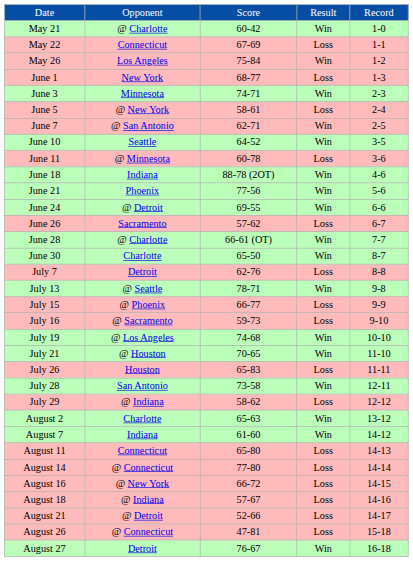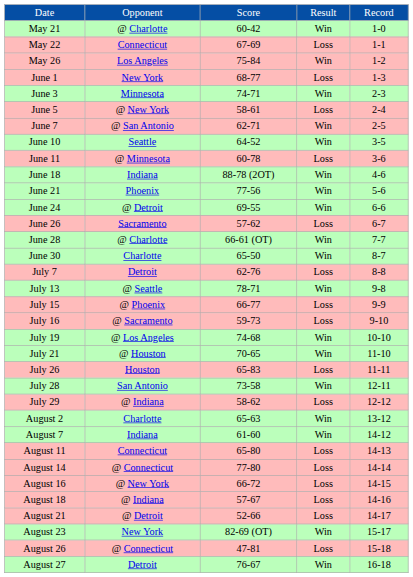 <table class="wikitable" width="50%">
 <tr align="center" style="background:#054ea4; color:white;">
 <td>Date</td>
 <td>Opponent</td>
 <td>Score</td>
 <td>Result</td>
 <td>Record</td>
 </tr>
 <tr align="center" bgcolor="bbffbb">
 <td>May 21</td>
 <td>@ <a href='#'>Charlotte</a></td>
 <td>60-42</td>
 <td>Win</td>
 <td>1-0</td>
 </tr>
 <tr align="center" bgcolor="ffbbbb">
 <td>May 22</td>
 <td><a href='#'>Connecticut</a></td>
 <td>67-69</td>
 <td>Loss</td>
 <td>1-1</td>
 </tr>
 <tr align="center" bgcolor="ffbbbb">
 <td>May 26</td>
 <td><a href='#'>Los Angeles</a></td>
 <td>75-84</td>
 <td>Win</td>
 <td>1-2</td>
 </tr>
 <tr align="center" bgcolor="ffbbbb">
 <td>June 1</td>
 <td><a href='#'>New York</a></td>
 <td>68-77</td>
 <td>Loss</td>
 <td>1-3</td>
 </tr>
 <tr align="center" bgcolor="bbffbb">
 <td>June 3</td>
 <td><a href='#'>Minnesota</a></td>
 <td>74-71</td>
 <td>Win</td>
 <td>2-3</td>
 </tr>
 <tr align="center" bgcolor="ffbbbb">
 <td>June 5</td>
 <td>@ <a href='#'>New York</a></td>
 <td>58-61</td>
 <td>Loss</td>
 <td>2-4</td>
 </tr>
 <tr align="center" bgcolor="ffbbbb">
 <td>June 7</td>
 <td>@ <a href='#'>San Antonio</a></td>
 <td>62-71</td>
 <td>Win</td>
 <td>2-5</td>
 </tr>
 <tr align="center" bgcolor="bbffbb">
 <td>June 10</td>
 <td><a href='#'>Seattle</a></td>
 <td>64-52</td>
 <td>Win</td>
 <td>3-5</td>
 </tr>
 <tr align="center" bgcolor="ffbbbb">
 <td>June 11</td>
 <td>@ <a href='#'>Minnesota</a></td>
 <td>60-78</td>
 <td>Loss</td>
 <td>3-6</td>
 </tr>
 <tr align="center" bgcolor="bbffbb">
 <td>June 18</td>
 <td><a href='#'>Indiana</a></td>
 <td>88-78 (2OT)</td>
 <td>Win</td>
 <td>4-6</td>
 </tr>
 <tr align="center" bgcolor="bbffbb">
 <td>June 21</td>
 <td><a href='#'>Phoenix</a></td>
 <td>77-56</td>
 <td>Win</td>
 <td>5-6</td>
 </tr>
 <tr align="center" bgcolor="bbffbb">
 <td>June 24</td>
 <td>@ <a href='#'>Detroit</a></td>
 <td>69-55</td>
 <td>Win</td>
 <td>6-6</td>
 </tr>
 <tr align="center" bgcolor="ffbbbb">
 <td>June 26</td>
 <td><a href='#'>Sacramento</a></td>
 <td>57-62</td>
 <td>Loss</td>
 <td>6-7</td>
 </tr>
 <tr align="center" bgcolor="bbffbb">
 <td>June 28</td>
 <td>@ <a href='#'>Charlotte</a></td>
 <td>66-61 (OT)</td>
 <td>Win</td>
 <td>7-7</td>
 </tr>
 <tr align="center" bgcolor="bbffbb">
 <td>June 30</td>
 <td><a href='#'>Charlotte</a></td>
 <td>65-50</td>
 <td>Win</td>
 <td>8-7</td>
 </tr>
 <tr align="center" bgcolor="ffbbbb">
 <td>July 7</td>
 <td><a href='#'>Detroit</a></td>
 <td>62-76</td>
 <td>Loss</td>
 <td>8-8</td>
 </tr>
 <tr align="center" bgcolor="bbffbb">
 <td>July 13</td>
 <td>@ <a href='#'>Seattle</a></td>
 <td>78-71</td>
 <td>Win</td>
 <td>9-8</td>
 </tr>
 <tr align="center" bgcolor="ffbbbb">
 <td>July 15</td>
 <td>@ <a href='#'>Phoenix</a></td>
 <td>66-77</td>
 <td>Loss</td>
 <td>9-9</td>
 </tr>
 <tr align="center" bgcolor="ffbbbb">
 <td>July 16</td>
 <td>@ <a href='#'>Sacramento</a></td>
 <td>59-73</td>
 <td>Loss</td>
 <td>9-10</td>
 </tr>
 <tr align="center" bgcolor="bbffbb">
 <td>July 19</td>
 <td>@ <a href='#'>Los Angeles</a></td>
 <td>74-68</td>
 <td>Win</td>
 <td>10-10</td>
 </tr>
 <tr align="center" bgcolor="bbffbb">
 <td>July 21</td>
 <td>@ <a href='#'>Houston</a></td>
 <td>70-65</td>
 <td>Win</td>
 <td>11-10</td>
 </tr>
 <tr align="center" bgcolor="ffbbbb">
 <td>July 26</td>
 <td><a href='#'>Houston</a></td>
 <td>65-83</td>
 <td>Loss</td>
 <td>11-11</td>
 </tr>
 <tr align="center" bgcolor="bbffbb">
 <td>July 28</td>
 <td><a href='#'>San Antonio</a></td>
 <td>73-58</td>
 <td>Win</td>
 <td>12-11</td>
 </tr>
 <tr align="center" bgcolor="ffbbbb">
 <td>July 29</td>
 <td>@ <a href='#'>Indiana</a></td>
 <td>58-62</td>
 <td>Loss</td>
 <td>12-12</td>
 </tr>
 <tr align="center" bgcolor="bbffbb">
 <td>August 2</td>
 <td><a href='#'>Charlotte</a></td>
 <td>65-63</td>
 <td>Win</td>
 <td>13-12</td>
 </tr>
 <tr align="center" bgcolor="bbffbb">
 <td>August 7</td>
 <td><a href='#'>Indiana</a></td>
 <td>61-60</td>
 <td>Win</td>
 <td>14-12</td>
 </tr>
 <tr align="center" bgcolor="ffbbbb">
 <td>August 11</td>
 <td><a href='#'>Connecticut</a></td>
 <td>65-80</td>
 <td>Loss</td>
 <td>14-13</td>
 </tr>
 <tr align="center" bgcolor="ffbbbb">
 <td>August 14</td>
 <td>@ <a href='#'>Connecticut</a></td>
 <td>77-80</td>
 <td>Loss</td>
 <td>14-14</td>
 </tr>
 <tr align="center" bgcolor="ffbbbb">
 <td>August 16</td>
 <td>@ <a href='#'>New York</a></td>
 <td>66-72</td>
 <td>Loss</td>
 <td>14-15</td>
 </tr>
 <tr align="center" bgcolor="ffbbbb">
 <td>August 18</td>
 <td>@ <a href='#'>Indiana</a></td>
 <td>57-67</td>
 <td>Loss</td>
 <td>14-16</td>
 </tr>
 <tr align="center" bgcolor="ffbbbb">
 <td>August 21</td>
 <td>@ <a href='#'>Detroit</a></td>
 <td>52-66</td>
 <td>Loss</td>
 <td>14-17</td>
 </tr>
+<tr align="center" bgcolor="bbffbb">
+<td>August 23</td>
+<td><a href='#'>New York</a></td>
+<td>82-69 (OT)</td>
+<td>Win</td>
+<td>15-17</td>
+</tr>
 <tr align="center" bgcolor="ffbbbb">
 <td>August 26</td>
 <td>@ <a href='#'>Connecticut</a></td>
 <td>47-81</td>
 <td>Loss</td>
 <td>15-18</td>
 </tr>
 <tr align="center" bgcolor="bbffbb">
 <td>August 27</td>
 <td><a href='#'>Detroit</a></td>
 <td>76-67</td>
 <td>Win</td>
 <td>16-18</td>
 </tr>
 </table>
